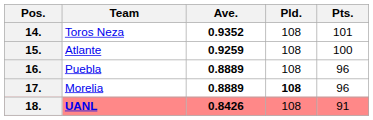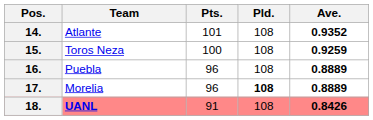 <table class="wikitable"style="border: 1px solid #ffffff; background-color: #f0f0f0" cellspacing="1" cellpadding="1" width="500">
 <tr bgcolor="#EFEFEF">
 <th align="center">Pos.</th>
 <th align="center">Team</th>
+<th align="center">Pts.</th>
+<th align="center">Pld.</th>
 <th align="center">Ave.</th>
-<th align="center">Pld.</th>
-<th align="center">Pts.</th>
 </tr>
 <tr align="left" valign="top" bgcolor="ffffff">
 <th align="center">14.</th>
-<td><a href='#'>Toros Neza</a></td>
+<td><a href='#'>Atlante</a></td>
+<td align="center">101</td>
+<td align="center">108</td>
 <td align="center"><strong>0.9352</strong></td>
-<td align="center">108</td>
-<td align="center">101</td>
 </tr>
 <tr align="left" valign="top" bgcolor="ffffff">
 <th align="center">15.</th>
-<td><a href='#'>Atlante</a></td>
+<td><a href='#'>Toros Neza</a></td>
+<td align="center">100</td>
+<td align="center">108</td>
 <td align="center"><strong>0.9259</strong></td>
-<td align="center">108</td>
-<td align="center">100</td>
 </tr>
 <tr align="left" valign="top" bgcolor="ffffff">
 <th align="center">16.</th>
 <td><a href='#'>Puebla</a></td>
+<td align="center">96</td>
+<td align="center">108</td>
 <td align="center"><strong>0.8889</strong></td>
-<td align="center">108</td>
-<td align="center">96</td>
 </tr>
 <tr align="left" valign="top" bgcolor="ffffff">
 <th align="center">17.</th>
 <td><a href='#'>Morelia</a></td>
+<td align="center">96</td>
+<td align="center"><strong>108</strong></td>
 <td align="center"><strong>0.8889</strong></td>
-<td align="center"><strong>108</strong></td>
-<td align="center">96</td>
 </tr>
 <tr align="left" valign="top" bgcolor="ff8888">
 <th align="center">18.</th>
 <td><strong><a href='#'>UANL</a></strong></td>
+<td align="center">91</td>
+<td align="center">108</td>
 <td align="center"><strong>0.8426</strong></td>
-<td align="center">108</td>
-<td align="center">91</td>
 </tr>
 </table>
